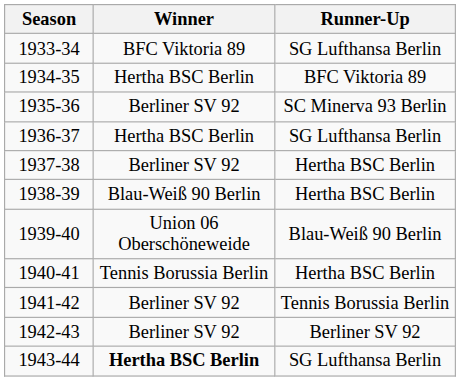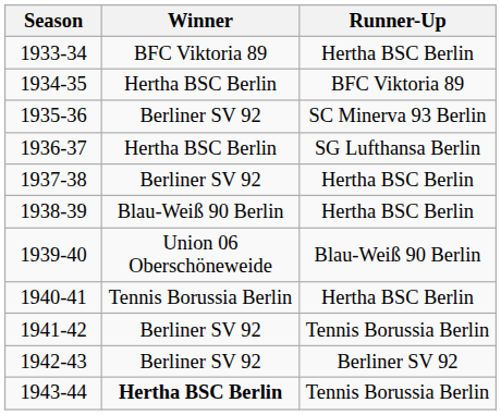 <table class="wikitable">
 <tr align="center" bgcolor="#dfdfdf">
 <th width="70">Season</th>
 <th width="150">Winner</th>
 <th width="150">Runner-Up</th>
 </tr>
 <tr align="center">
 <td>1933-34</td>
 <td>BFC Viktoria 89</td>
-<td>SG Lufthansa Berlin</td>
+<td>Hertha BSC Berlin</td>
 </tr>
 <tr align="center">
 <td>1934-35</td>
 <td>Hertha BSC Berlin</td>
 <td>BFC Viktoria 89</td>
 </tr>
 <tr align="center">
 <td>1935-36</td>
 <td>Berliner SV 92</td>
 <td>SC Minerva 93 Berlin</td>
 </tr>
 <tr align="center">
 <td>1936-37</td>
 <td>Hertha BSC Berlin</td>
 <td>SG Lufthansa Berlin</td>
 </tr>
 <tr align="center">
 <td>1937-38</td>
 <td>Berliner SV 92</td>
 <td>Hertha BSC Berlin</td>
 </tr>
 <tr align="center">
 <td>1938-39</td>
 <td>Blau-Weiß 90 Berlin</td>
 <td>Hertha BSC Berlin</td>
 </tr>
 <tr align="center">
 <td>1939-40</td>
 <td>Union 06 Oberschöneweide</td>
 <td>Blau-Weiß 90 Berlin</td>
 </tr>
 <tr align="center">
 <td>1940-41</td>
 <td>Tennis Borussia Berlin</td>
 <td>Hertha BSC Berlin</td>
 </tr>
 <tr align="center">
 <td>1941-42</td>
 <td>Berliner SV 92</td>
 <td>Tennis Borussia Berlin</td>
 </tr>
 <tr align="center">
 <td>1942-43</td>
 <td>Berliner SV 92</td>
 <td>Berliner SV 92</td>
 </tr>
 <tr align="center">
 <td>1943-44</td>
 <td><strong>Hertha BSC Berlin</strong></td>
-<td>SG Lufthansa Berlin</td>
+<td>Tennis Borussia Berlin</td>
 </tr>
 </table>
